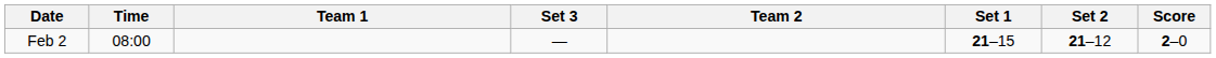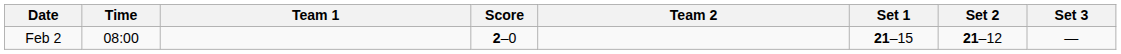 <table class="wikitable" width="100%">
 <tr>
 <th style="width:7%">Date</th>
 <th style="width:7%">Time</th>
 <th style="width:28%">Team 1</th>
-<th style="width:8%">Set 3</th>
+<th style="width:6%">Score</th>
 <th style="width:28%">Team 2</th>
 <th style="width:8%">Set 1</th>
 <th style="width:8%">Set 2</th>
-<th style="width:6%">Score</th>
+<th style="width:8%">Set 3</th>
 </tr>
 <tr>
 <td style="text-align:center">Feb 2</td>
 <td style="text-align:center">08:00</td>
 <td style="text-align:right"><strong></strong></td>
-<td style="text-align:center">—</td>
+<td style="text-align:center"><strong>2</strong>–0</td>
 <td style="text-align:left"></td>
 <td style="text-align:center"><strong>21</strong>–15</td>
 <td style="text-align:center"><strong>21</strong>–12</td>
-<td style="text-align:center"><strong>2</strong>–0</td>
+<td style="text-align:center">—</td>
 </tr>
 </table>
